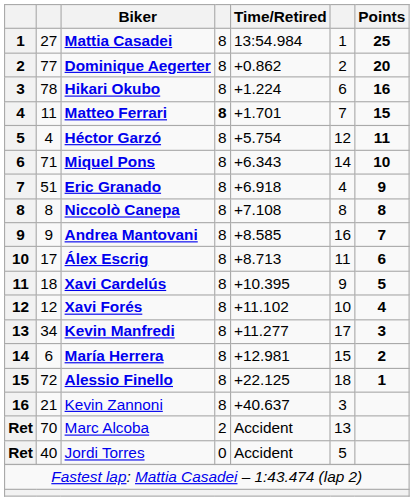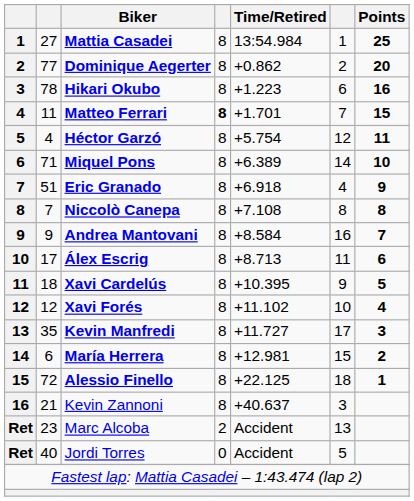 <table class="wikitable sortable" style="font-size: 85%;">
 <tr>
 <th scope="col"></th>
 <th scope="col"></th>
 <th scope="col">Biker</th>
 <th scope="col" class="unsortable"></th>
 <th scope="col" class="unsortable">Time/Retired</th>
 <th scope="col"></th>
 <th scope="col">Points</th>
 </tr>
 <tr>
 <th scope="row">1</th>
 <td align="center">27</td>
 <td> <strong><a href='#'>Mattia Casadei</a></strong></td>
 <td>8</td>
 <td>13:54.984</td>
 <td align="center">1</td>
 <td align="center"><strong>25</strong></td>
 </tr>
 <tr>
 <th scope="row">2</th>
 <td align="center">77</td>
 <td> <strong><a href='#'>Dominique Aegerter</a></strong></td>
 <td>8</td>
 <td>+0.862</td>
 <td align="center">2</td>
 <td align="center"><strong>20</strong></td>
 </tr>
 <tr>
 <th scope="row">3</th>
 <td align="center">78</td>
 <td> <strong><a href='#'>Hikari Okubo</a></strong></td>
 <td>8</td>
-<td>+1.224</td>
+<td>+1.223</td>
 <td align="center">6</td>
 <td align="center"><strong>16</strong></td>
 </tr>
 <tr>
 <th scope="row">4</th>
 <td align="center">11</td>
 <td> <strong><a href='#'>Matteo Ferrari</a></strong></td>
 <td><strong>8</strong></td>
 <td>+1.701</td>
 <td align="center">7</td>
 <td align="center"><strong>15</strong></td>
 </tr>
 <tr>
 <th scope="row">5</th>
 <td align="center">4</td>
 <td> <strong><a href='#'>Héctor Garzó</a></strong></td>
 <td>8</td>
 <td>+5.754</td>
 <td align="center">12</td>
 <td align="center"><strong>11</strong></td>
 </tr>
 <tr>
 <th scope="row">6</th>
 <td align="center">71</td>
 <td> <strong><a href='#'>Miquel Pons</a></strong></td>
 <td>8</td>
-<td>+6.343</td>
+<td>+6.389</td>
 <td align="center">14</td>
 <td align="center"><strong>10</strong></td>
 </tr>
 <tr>
 <th scope="row">7</th>
 <td align="center">51</td>
 <td> <strong><a href='#'>Eric Granado</a></strong></td>
 <td>8</td>
 <td>+6.918</td>
 <td align="center">4</td>
 <td align="center"><strong>9</strong></td>
 </tr>
 <tr>
 <th scope="row">8</th>
-<td align="center">8</td>
+<td align="center">7</td>
 <td> <strong><a href='#'>Niccolò Canepa</a></strong></td>
 <td>8</td>
 <td>+7.108</td>
 <td align="center">8</td>
 <td align="center"><strong>8</strong></td>
 </tr>
 <tr>
 <th scope="row">9</th>
 <td align="center">9</td>
 <td> <strong><a href='#'>Andrea Mantovani</a></strong></td>
 <td>8</td>
-<td>+8.585</td>
+<td>+8.584</td>
 <td align="center">16</td>
 <td align="center"><strong>7</strong></td>
 </tr>
 <tr>
 <th scope="row">10</th>
 <td align="center">17</td>
 <td> <strong><a href='#'>Álex Escrig</a></strong></td>
 <td>8</td>
 <td>+8.713</td>
 <td align="center">11</td>
 <td align="center"><strong>6</strong></td>
 </tr>
 <tr>
 <th scope="row">11</th>
 <td align="center">18</td>
 <td> <strong><a href='#'>Xavi Cardelús</a></strong></td>
 <td>8</td>
 <td>+10.395</td>
 <td align="center">9</td>
 <td align="center"><strong>5</strong></td>
 </tr>
 <tr>
 <th scope="row">12</th>
 <td align="center">12</td>
 <td> <strong><a href='#'>Xavi Forés</a></strong></td>
 <td>8</td>
 <td>+11.102</td>
 <td align="center">10</td>
 <td align="center"><strong>4</strong></td>
 </tr>
 <tr>
 <th scope="row">13</th>
-<td align="center">34</td>
+<td align="center">35</td>
 <td> <strong><a href='#'>Kevin Manfredi</a></strong></td>
 <td>8</td>
-<td>+11.277</td>
+<td>+11.727</td>
 <td align="center">17</td>
 <td align="center"><strong>3</strong></td>
 </tr>
 <tr>
 <th scope="row">14</th>
 <td align="center">6</td>
 <td> <strong><a href='#'>María Herrera</a></strong></td>
 <td>8</td>
 <td>+12.981</td>
 <td align="center">15</td>
 <td align="center"><strong>2</strong></td>
 </tr>
 <tr>
 <th scope="row">15</th>
 <td align="center">72</td>
 <td> <strong><a href='#'>Alessio Finello</a></strong></td>
 <td>8</td>
 <td>+22.125</td>
 <td align="center">18</td>
 <td align="center"><strong>1</strong></td>
 </tr>
 <tr>
 <th scope="row">16</th>
 <td align="center">21</td>
 <td> <a href='#'>Kevin Zannoni</a></td>
 <td>8</td>
 <td>+40.637</td>
 <td align="center">3</td>
 <td></td>
 </tr>
 <tr>
 <th scope="row">Ret</th>
-<td align="center">70</td>
+<td align="center">23</td>
 <td> <a href='#'>Marc Alcoba</a></td>
 <td>2</td>
 <td>Accident</td>
 <td align="center">13</td>
 <td></td>
 </tr>
 <tr>
 <th scope="row">Ret</th>
 <td align="center">40</td>
 <td> <a href='#'>Jordi Torres</a></td>
 <td>0</td>
 <td>Accident</td>
 <td align="center">5</td>
 <td></td>
 </tr>
 <tr>
 </tr>
 <tr class="sortbottom">
 <td colspan="7" style="text-align:center"><em><a href='#'>Fastest lap</a>:  <a href='#'>Mattia Casadei</a> – 1:43.474 (lap 2)</em></td>
 </tr>
 <tr>
 <th colspan="7"></th>
 </tr>
 </table>
